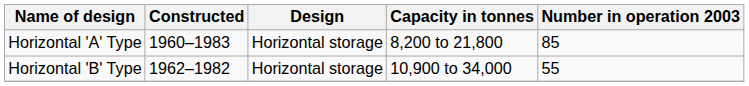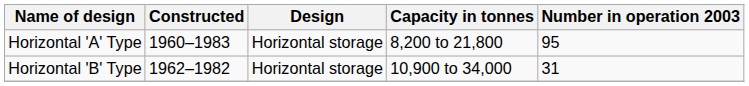 <table class="wikitable sortable">
 <tr>
 <th>Name of design</th>
 <th>Constructed</th>
 <th>Design</th>
 <th>Capacity in tonnes</th>
 <th>Number in operation 2003</th>
 </tr>
 <tr>
 <td>Horizontal 'A' Type</td>
 <td>1960–1983</td>
 <td>Horizontal storage</td>
 <td>8,200 to 21,800</td>
-<td>85</td>
+<td>95</td>
 </tr>
 <tr>
 <td>Horizontal 'B' Type</td>
 <td>1962–1982</td>
 <td>Horizontal storage</td>
 <td>10,900 to 34,000</td>
-<td>55</td>
+<td>31</td>
 </tr>
 <tr>
 </tr>
 </table>
